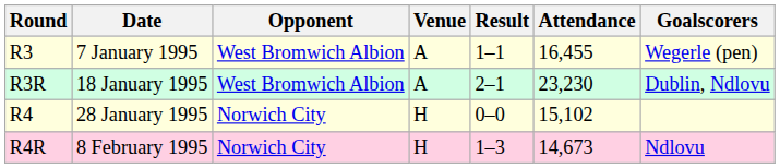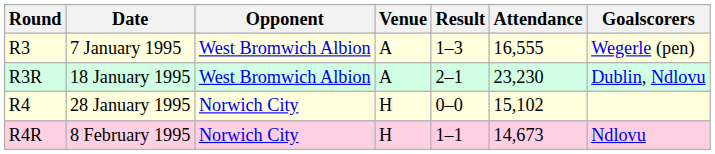 <table class="wikitable">
 <tr>
 <th>Round</th>
 <th>Date</th>
 <th>Opponent</th>
 <th>Venue</th>
 <th>Result</th>
 <th>Attendance</th>
 <th>Goalscorers</th>
 </tr>
 <tr style="background-color: #ffffdd;">
 <td>R3</td>
 <td>7 January 1995</td>
 <td><a href='#'>West Bromwich Albion</a></td>
 <td>A</td>
-<td>1–1</td>
-<td>16,455</td>
+<td>1–3 </td>
+<td>16,555</td>
 <td><a href='#'>Wegerle</a> (pen)</td>
 </tr>
 <tr style="background-color: #d0ffe3;">
 <td>R3R</td>
 <td>18 January 1995</td>
 <td><a href='#'>West Bromwich Albion</a></td>
 <td>A</td>
 <td>2–1</td>
 <td>23,230</td>
 <td><a href='#'>Dublin</a>, <a href='#'>Ndlovu</a></td>
 </tr>
 <tr style="background-color: #ffffdd;">
 <td>R4</td>
 <td>28 January 1995</td>
 <td><a href='#'>Norwich City</a></td>
 <td>H</td>
 <td>0–0</td>
 <td>15,102</td>
 <td></td>
 </tr>
 <tr style="background-color: #ffd0e3;">
 <td>R4R</td>
 <td>8 February 1995</td>
 <td><a href='#'>Norwich City</a></td>
 <td>H</td>
-<td>1–3 </td>
+<td>1–1</td>
 <td>14,673</td>
 <td><a href='#'>Ndlovu</a></td>
 </tr>
 </table>
